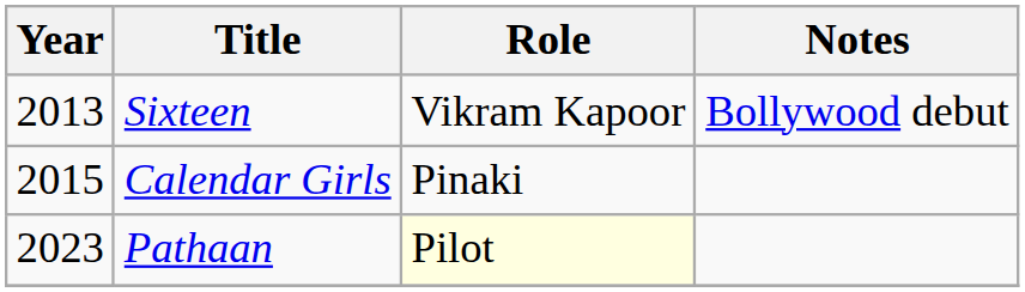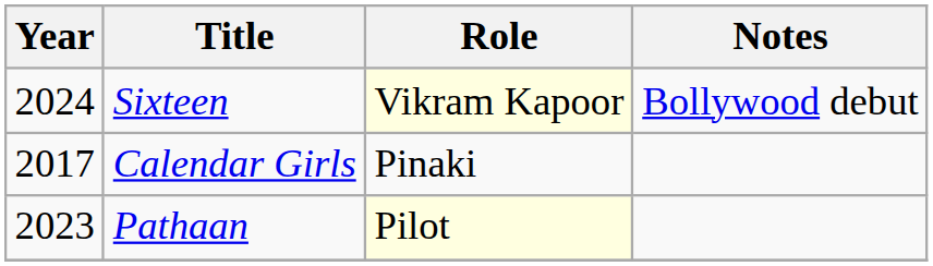 <table class="wikitable" sortable>
 <tr>
 <th>Year</th>
 <th>Title</th>
 <th>Role</th>
 <th>Notes</th>
 </tr>
 <tr>
-<td>2013</td>
+<td>2024</td>
 <td><em><a href='#'>Sixteen</a></em></td>
-<td>Vikram Kapoor</td>
+<td style="background: lightyellow;">Vikram Kapoor</td>
 <td><a href='#'>Bollywood</a> debut</td>
 </tr>
 <tr>
-<td>2015</td>
+<td>2017</td>
 <td><em><a href='#'>Calendar Girls</a></em></td>
 <td>Pinaki</td>
 <td></td>
 </tr>
 <tr>
 <td>2023</td>
 <td><a href='#'><em>Pathaan</em></a></td>
 <td style="background: lightyellow;">Pilot</td>
 <td></td>
 </tr>
 <tr>
 </tr>
 </table>
